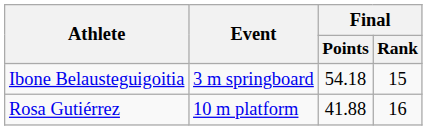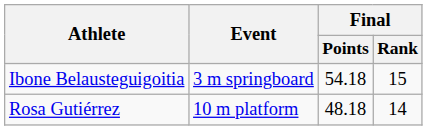 <table class="wikitable" style="font-size:90%;">
 <tr>
 <th rowspan=2>Athlete</th>
 <th rowspan=2>Event</th>
 <th colspan=2>Final</th>
 </tr>
 <tr style="font-size:95%">
 <th>Points</th>
 <th>Rank</th>
 </tr>
 <tr align=center>
 <td align=left><a href='#'>Ibone Belausteguigoitia</a></td>
 <td align=left><a href='#'>3 m springboard</a></td>
 <td>54.18</td>
 <td>15</td>
 </tr>
 <tr align=center>
 <td align=left><a href='#'>Rosa Gutiérrez</a></td>
 <td align=left rowspan=3><a href='#'>10 m platform</a></td>
-<td>41.88</td>
-<td>16</td>
+<td>48.18</td>
+<td>14</td>
 </tr>
 </table>
